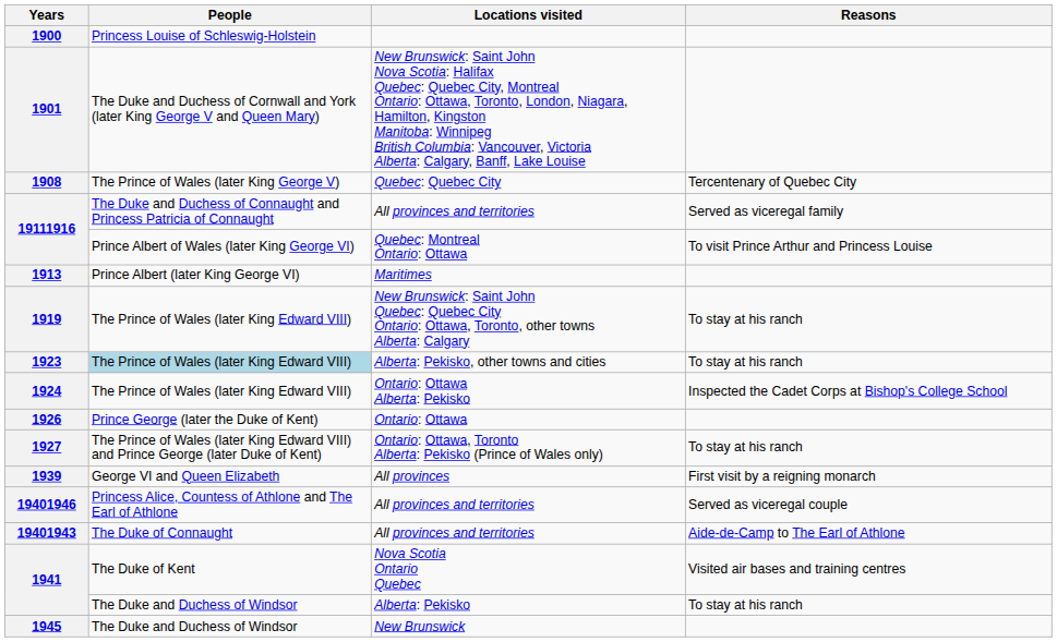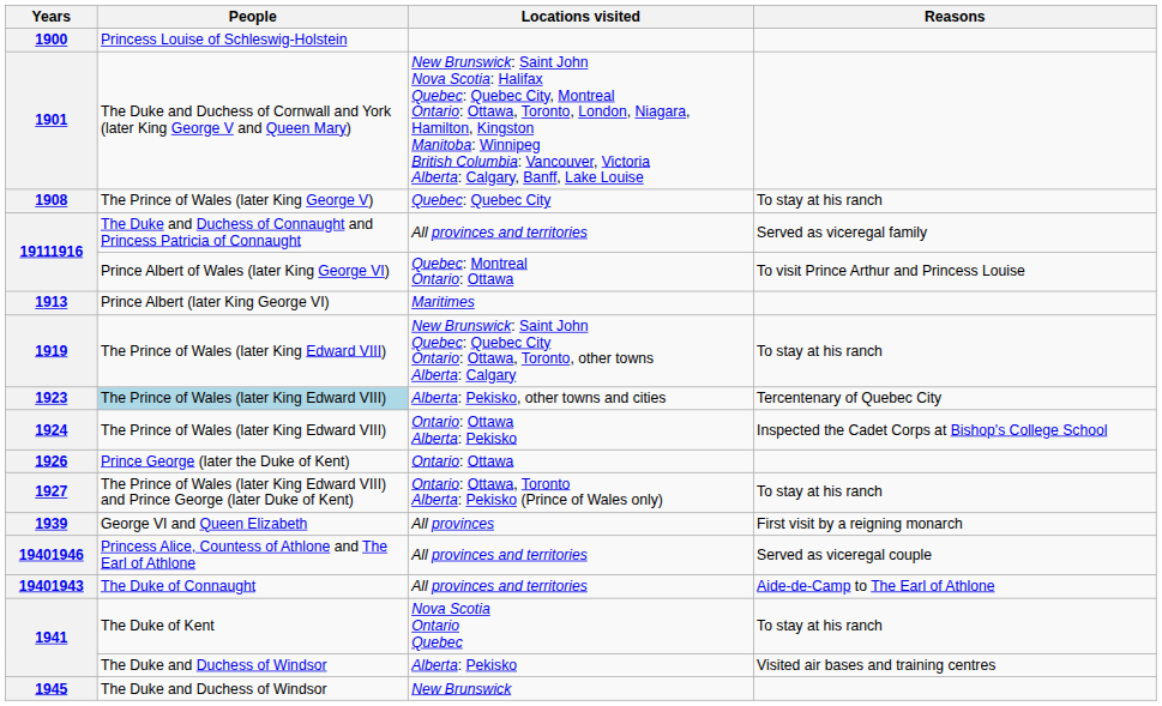 <table class="wikitable" style="width:100%">
 <tr>
 <th width="8%" align="left">Years</th>
 <th width="27%" align="left">People</th>
 <th width="30%" align="left">Locations visited</th>
 <th width="35%" align="left">Reasons</th>
 </tr>
 <tr>
 <th scope=row><a href='#'>1900</a></th>
 <td><a href='#'>Princess Louise of Schleswig-Holstein</a></td>
 <td></td>
 <td></td>
 </tr>
 <tr>
 <th scope=row><a href='#'>1901</a></th>
 <td>The Duke and Duchess of Cornwall and York (later King <a href='#'>George V</a> and <a href='#'>Queen Mary</a>)</td>
 <td><em><a href='#'>New Brunswick</a></em>: <a href='#'>Saint John</a><br><em><a href='#'>Nova Scotia</a></em>: <a href='#'>Halifax</a><br><em><a href='#'>Quebec</a></em>: <a href='#'>Quebec City</a>, <a href='#'>Montreal</a><br><em><a href='#'>Ontario</a></em>: <a href='#'>Ottawa</a>, <a href='#'>Toronto</a>, <a href='#'>London</a>, <a href='#'>Niagara</a>, <a href='#'>Hamilton</a>, <a href='#'>Kingston</a><br><em><a href='#'>Manitoba</a></em>: <a href='#'>Winnipeg</a><br><em><a href='#'>British Columbia</a></em>: <a href='#'>Vancouver</a>, <a href='#'>Victoria</a><br><em><a href='#'>Alberta</a></em>: <a href='#'>Calgary</a>, <a href='#'>Banff</a>, <a href='#'>Lake Louise</a></td>
 <td></td>
 </tr>
 <tr>
 <th scope=row><a href='#'>1908</a></th>
 <td>The Prince of Wales (later King <a href='#'>George V</a>)</td>
 <td><em><a href='#'>Quebec</a></em>: <a href='#'>Quebec City</a></td>
-<td>Tercentenary of Quebec City</td>
+<td>To stay at his ranch</td>
 </tr>
 <tr>
 <th rowspan="2" scope=row><a href='#'>1911</a><a href='#'>1916</a></th>
 <td><a href='#'>The Duke</a> and <a href='#'>Duchess of Connaught</a> and <a href='#'>Princess Patricia of Connaught</a></td>
 <td><em>All <a href='#'>provinces and territories</a></em></td>
 <td>Served as viceregal family</td>
 </tr>
 <tr>
 <td>Prince Albert of Wales (later King <a href='#'>George VI</a>)</td>
 <td><em><a href='#'>Quebec</a></em>: <a href='#'>Montreal</a><br><em><a href='#'>Ontario</a></em>: <a href='#'>Ottawa</a></td>
 <td>To visit Prince Arthur and Princess Louise</td>
 </tr>
 <tr>
 <th scope=row><a href='#'>1913</a></th>
 <td>Prince Albert (later King George VI)</td>
 <td><em><a href='#'>Maritimes</a></em></td>
 <td></td>
 </tr>
 <tr>
 <th scope=row><a href='#'>1919</a></th>
 <td>The Prince of Wales (later King <a href='#'>Edward VIII</a>)</td>
 <td><em><a href='#'>New Brunswick</a></em>: <a href='#'>Saint John</a><br><em><a href='#'>Quebec</a></em>: <a href='#'>Quebec City</a><br><em><a href='#'>Ontario</a></em>: <a href='#'>Ottawa</a>, <a href='#'>Toronto</a>, other towns<br><em><a href='#'>Alberta</a></em>: <a href='#'>Calgary</a></td>
 <td>To stay at his ranch</td>
 </tr>
 <tr>
 <th scope=row><a href='#'>1923</a></th>
 <td style="background: lightblue;">The Prince of Wales (later King Edward VIII)</td>
 <td><em><a href='#'>Alberta</a></em>: <a href='#'>Pekisko</a>, other towns and cities</td>
-<td>To stay at his ranch</td>
+<td>Tercentenary of Quebec City</td>
 </tr>
 <tr>
 <th scope=row><a href='#'>1924</a></th>
 <td>The Prince of Wales (later King Edward VIII)</td>
 <td><em><a href='#'>Ontario</a></em>: <a href='#'>Ottawa</a><br><em><a href='#'>Alberta</a></em>: <a href='#'>Pekisko</a></td>
 <td>Inspected the Cadet Corps at <a href='#'>Bishop's College School</a></td>
 </tr>
 <tr>
 <th scope=row><a href='#'>1926</a></th>
 <td><a href='#'>Prince George</a> (later the Duke of Kent)</td>
 <td><em><a href='#'>Ontario</a></em>: <a href='#'>Ottawa</a></td>
 <td></td>
 </tr>
 <tr>
 <th scope=row><a href='#'>1927</a></th>
 <td>The Prince of Wales (later King Edward VIII) and Prince George (later Duke of Kent)</td>
 <td><em><a href='#'>Ontario</a></em>: <a href='#'>Ottawa</a>, <a href='#'>Toronto</a><br><em><a href='#'>Alberta</a></em>: <a href='#'>Pekisko</a> (Prince of Wales only)</td>
 <td>To stay at his ranch</td>
 </tr>
 <tr>
 <th scope=row><a href='#'>1939</a></th>
 <td>George VI and <a href='#'>Queen Elizabeth</a></td>
 <td><em>All <a href='#'>provinces</a></em></td>
 <td>First visit by a reigning monarch</td>
 </tr>
 <tr>
 <th scope=row><a href='#'>1940</a><a href='#'>1946</a></th>
 <td><a href='#'>Princess Alice, Countess of Athlone</a> and <a href='#'>The Earl of Athlone</a></td>
 <td><em>All <a href='#'>provinces and territories</a></em></td>
 <td>Served as viceregal couple</td>
 </tr>
 <tr>
 <th scope=row><a href='#'>1940</a><a href='#'>1943</a></th>
 <td><a href='#'>The Duke of Connaught</a></td>
 <td><em>All <a href='#'>provinces and territories</a></em></td>
 <td><a href='#'>Aide-de-Camp</a> to <a href='#'>The Earl of Athlone</a></td>
 </tr>
 <tr>
 <th rowspan="2" scope=row><a href='#'>1941</a></th>
 <td>The Duke of Kent</td>
 <td><em><a href='#'>Nova Scotia</a></em><br><em><a href='#'>Ontario</a></em><br><em><a href='#'>Quebec</a></em></td>
-<td>Visited air bases and training centres</td>
+<td>To stay at his ranch</td>
 </tr>
 <tr>
 <td>The Duke and <a href='#'>Duchess of Windsor</a></td>
 <td><em><a href='#'>Alberta</a></em>: <a href='#'>Pekisko</a></td>
-<td>To stay at his ranch</td>
+<td>Visited air bases and training centres</td>
 </tr>
 <tr>
 <th scope=row><a href='#'>1945</a></th>
 <td>The Duke and Duchess of Windsor</td>
 <td><em><a href='#'>New Brunswick</a></em></td>
 <td></td>
 </tr>
 </table>
